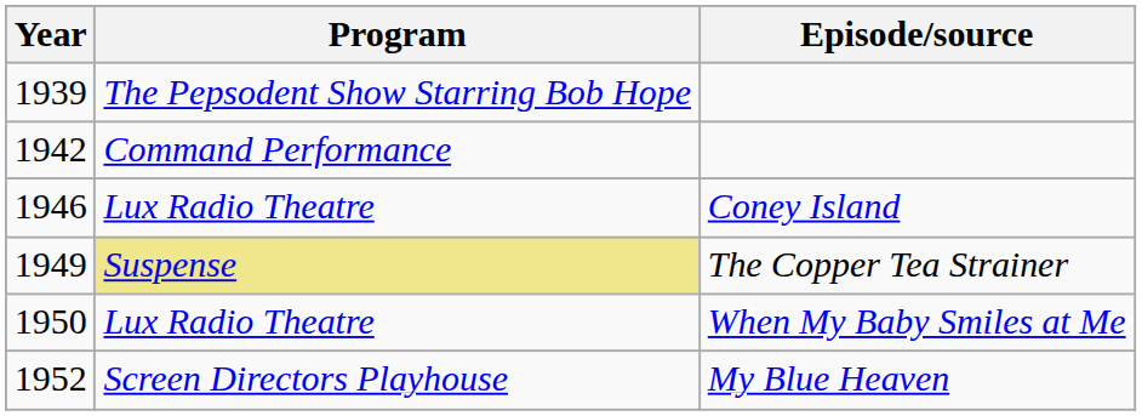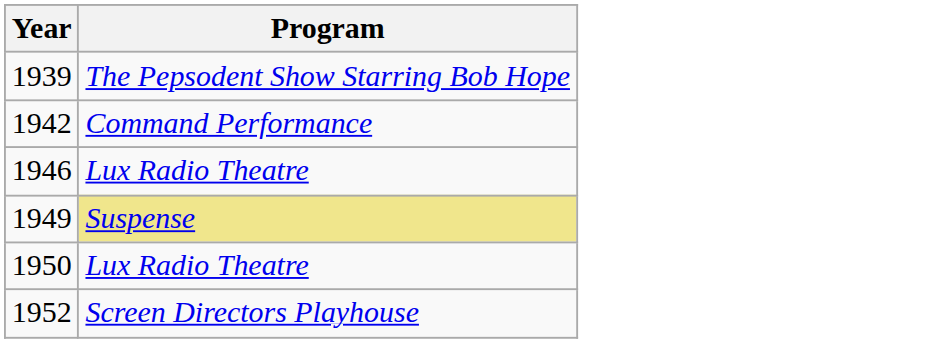 <table class="wikitable">
 <tr>
 <th>Year</th>
 <th>Program</th>
-<th>Episode/source</th>
 </tr>
 <tr>
 <td>1939</td>
 <td><em><a href='#'>The Pepsodent Show Starring Bob Hope</a></em></td>
-<td></td>
 </tr>
 <tr>
 <td>1942</td>
 <td><em><a href='#'>Command Performance</a></em></td>
-<td></td>
 </tr>
 <tr>
 <td>1946</td>
 <td><em><a href='#'>Lux Radio Theatre</a></em></td>
-<td><em><a href='#'>Coney Island</a></em></td>
 </tr>
 <tr>
 <td>1949</td>
 <td style="background: khaki;"><em><a href='#'>Suspense</a></em></td>
-<td><em>The Copper Tea Strainer</em></td>
 </tr>
 <tr>
 <td>1950</td>
 <td><em><a href='#'>Lux Radio Theatre</a></em></td>
-<td><em><a href='#'>When My Baby Smiles at Me</a></em></td>
 </tr>
 <tr>
 <td>1952</td>
 <td><em><a href='#'>Screen Directors Playhouse</a></em></td>
-<td><em><a href='#'>My Blue Heaven</a></em></td>
 </tr>
 </table>
